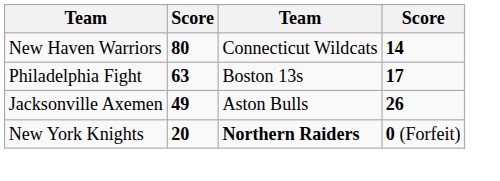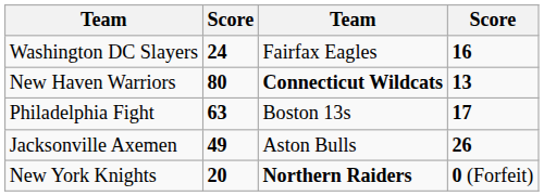 <table class="wikitable">
 <tr>
 <th>Team</th>
 <th>Score</th>
 <th>Team</th>
 <th>Score</th>
 </tr>
 <tr>
+<td>Washington DC Slayers</td>
+<td><strong>24</strong></td>
+<td>Fairfax Eagles</td>
+<td><strong>16</strong></td>
+</tr>
+<tr>
 <td>New Haven Warriors</td>
 <td><strong>80</strong></td>
-<td>Connecticut Wildcats</td>
-<td><strong>14</strong></td>
+<td><strong>Connecticut Wildcats</strong></td>
+<td><strong>13</strong></td>
 </tr>
 <tr>
 <td>Philadelphia Fight</td>
 <td><strong>63</strong></td>
 <td>Boston 13s</td>
 <td><strong>17</strong></td>
 </tr>
 <tr>
 <td>Jacksonville Axemen</td>
 <td><strong>49</strong></td>
 <td>Aston Bulls</td>
 <td><strong>26</strong></td>
 </tr>
 <tr>
 <td>New York Knights</td>
 <td><strong>20</strong></td>
 <td><strong>Northern Raiders</strong></td>
 <td><strong>0</strong> (Forfeit)</td>
 </tr>
 </table>
